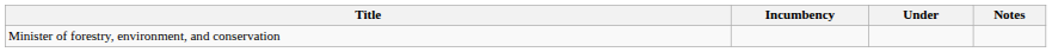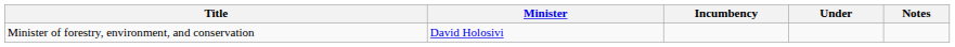 <table class="wikitable" style="width:100%;">
 <tr>
 <th>Title</th>
+<th style="width:25%;"><a href='#'>Minister</a></th>
 <th style="width:160px;">Incumbency</th>
 <th style="width:10%;">Under</th>
 <th style="width:7%;">Notes</th>
 </tr>
 <tr>
 <td>Minister of forestry, environment, and conservation</td>
+<td><a href='#'>David Holosivi</a></td>
 <td></td>
 <td></td>
 <td></td>
 </tr>
 </table>
